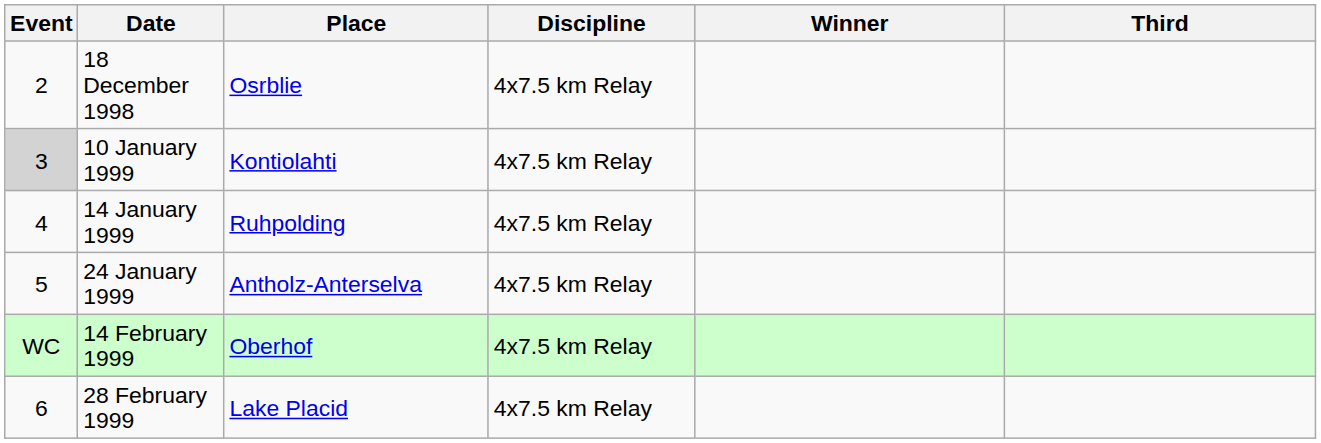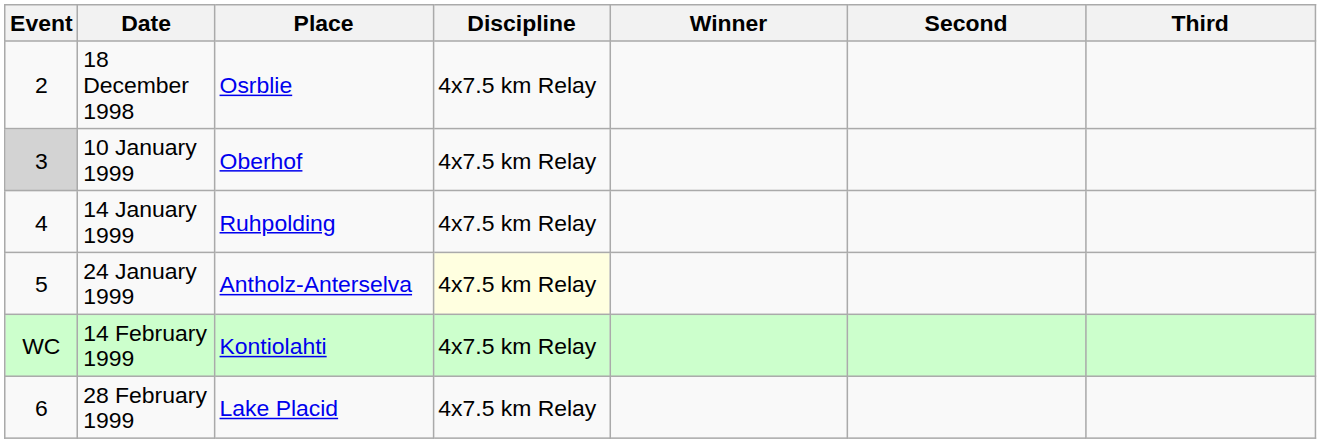 <table class="wikitable" style="font-size:95%;">
 <tr>
 <th width="30">Event</th>
 <th width="90">Date</th>
 <th width="169">Place</th>
 <th width="130">Discipline</th>
 <th width="200">Winner</th>
+<th width="200">Second</th>
 <th width="200">Third</th>
 </tr>
 <tr>
 <td align=center>2</td>
 <td>18 December 1998</td>
 <td> <a href='#'>Osrblie</a></td>
 <td>4x7.5 km Relay</td>
 <td></td>
 <td></td>
+<td></td>
 </tr>
 <tr>
 <td align=center style="background: lightgrey;">3</td>
 <td>10 January 1999</td>
-<td> <a href='#'>Kontiolahti</a></td>
+<td> <a href='#'>Oberhof</a></td>
 <td>4x7.5 km Relay</td>
+<td></td>
 <td></td>
 <td></td>
 </tr>
 <tr>
 <td align=center>4</td>
 <td>14 January 1999</td>
 <td> <a href='#'>Ruhpolding</a></td>
 <td>4x7.5 km Relay</td>
 <td></td>
 <td></td>
+<td></td>
 </tr>
 <tr>
 <td align=center>5</td>
 <td>24 January 1999</td>
 <td> <a href='#'>Antholz-Anterselva</a></td>
-<td>4x7.5 km Relay</td>
+<td style="background: lightyellow;">4x7.5 km Relay</td>
+<td></td>
 <td></td>
 <td></td>
 </tr>
 <tr style="background:#CCFFCC">
 <td align=center>WC</td>
 <td>14 February 1999</td>
-<td> <a href='#'>Oberhof</a></td>
+<td> <a href='#'>Kontiolahti</a></td>
 <td>4x7.5 km Relay</td>
+<td></td>
 <td></td>
 <td></td>
 </tr>
 <tr>
 <td align=center>6</td>
 <td>28 February 1999</td>
 <td> <a href='#'>Lake Placid</a></td>
 <td>4x7.5 km Relay</td>
 <td></td>
 <td></td>
+<td></td>
 </tr>
 </table>
